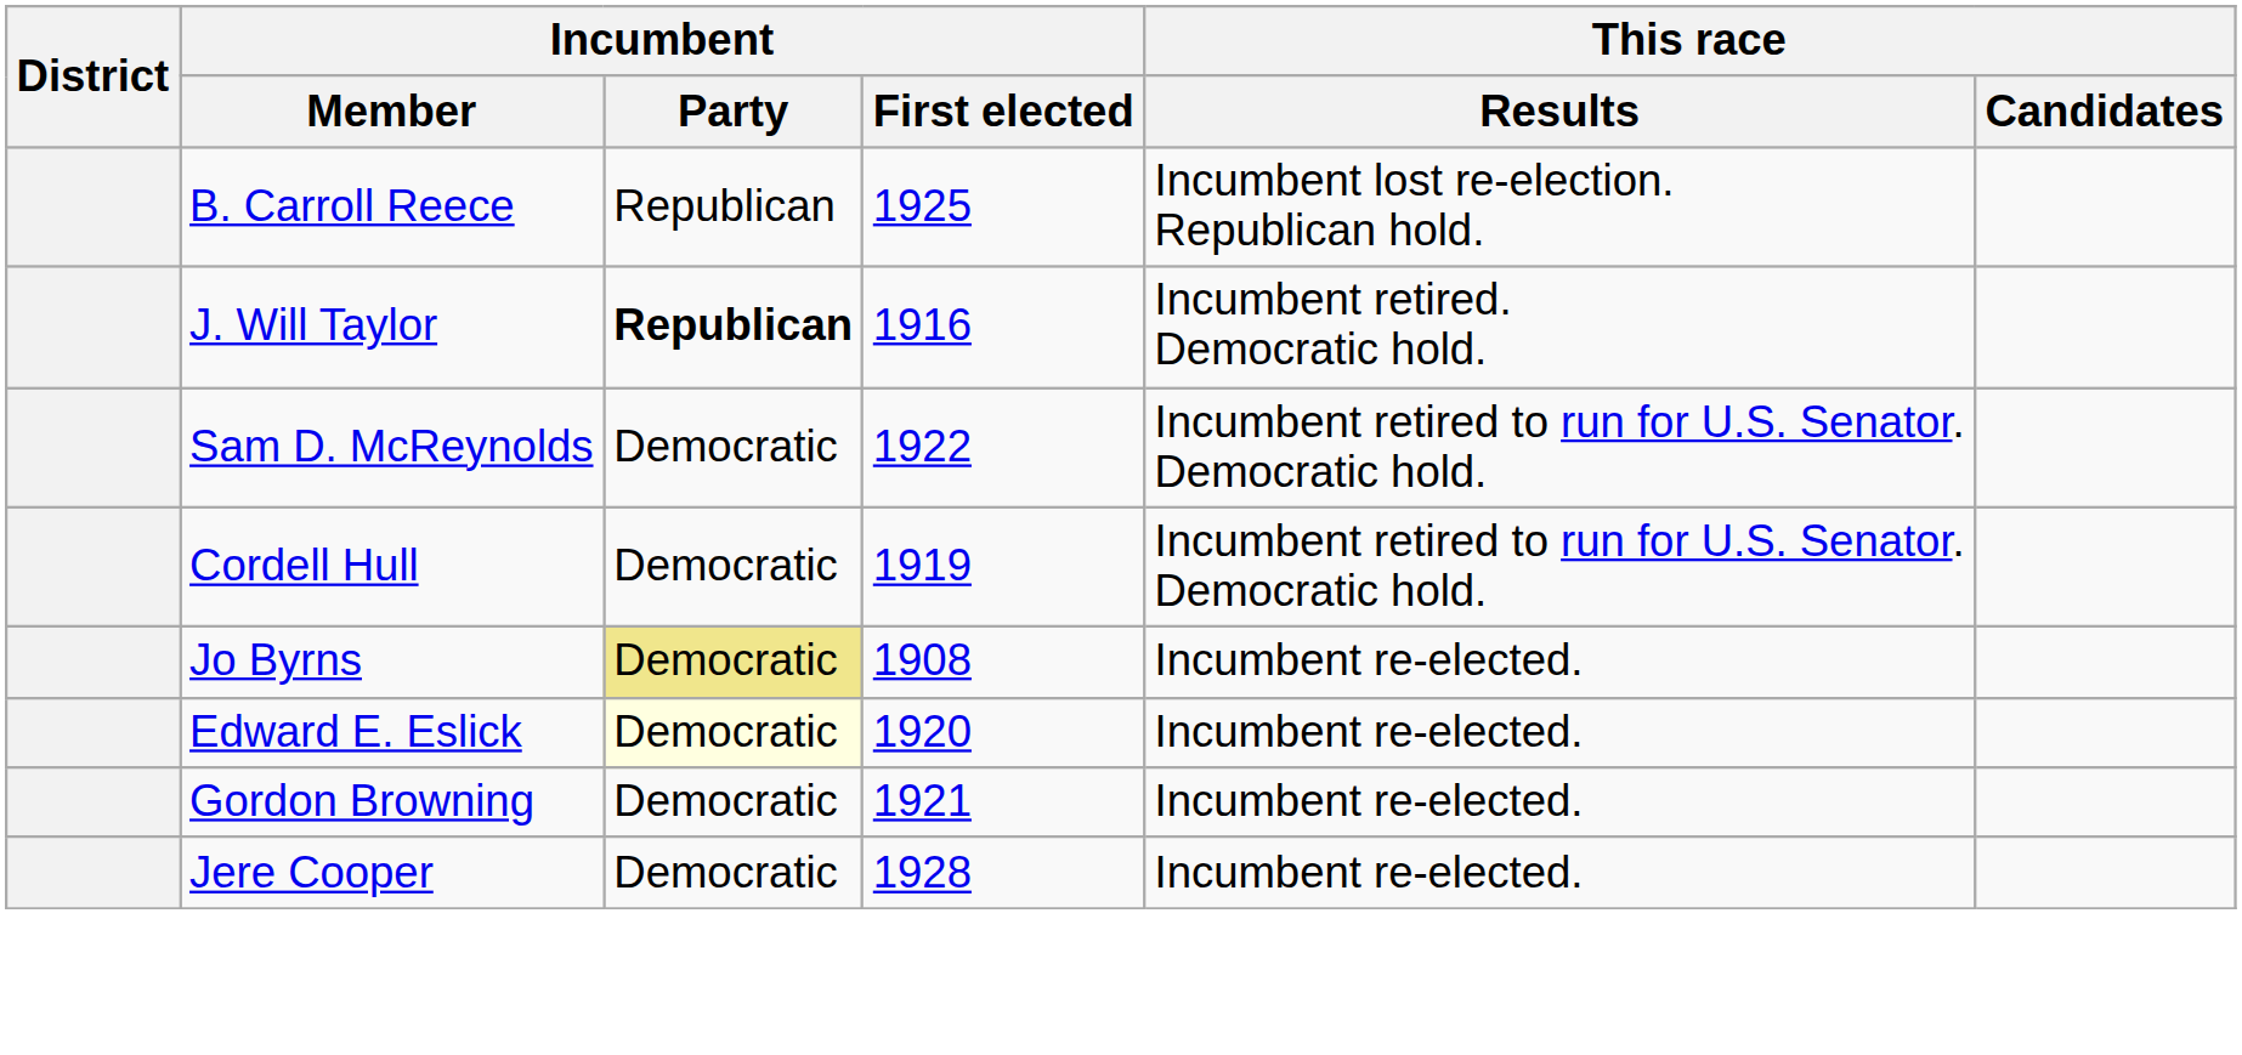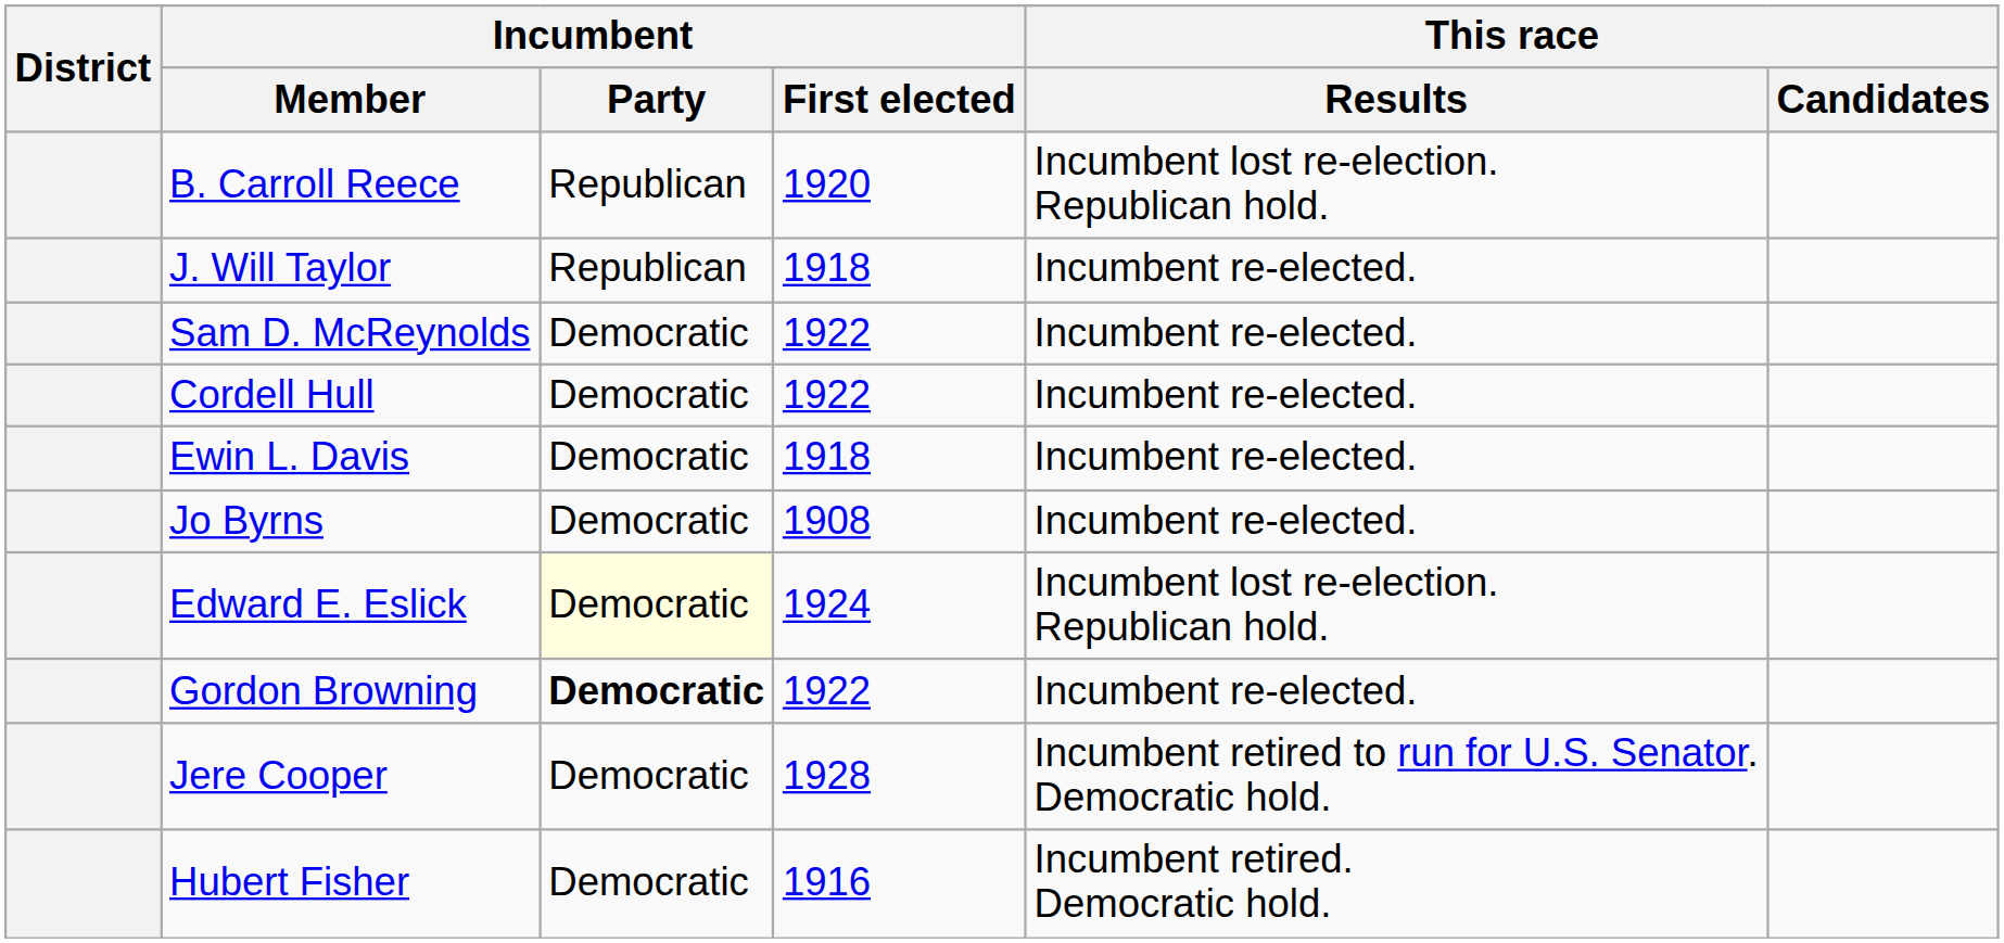 <table class=wikitable>
 <tr>
 <th rowspan=2>District</th>
 <th colspan=3>Incumbent</th>
 <th colspan=2>This race</th>
 </tr>
 <tr>
 <th>Member</th>
 <th>Party</th>
 <th>First elected</th>
 <th>Results</th>
 <th>Candidates</th>
 </tr>
 <tr>
 <th></th>
 <td><a href='#'>B. Carroll Reece</a></td>
 <td>Republican</td>
-<td><a href='#'>1925</a></td>
+<td><a href='#'>1920</a></td>
 <td>Incumbent lost re-election.<br>Republican hold.</td>
 <td nowrap></td>
 </tr>
 <tr>
 <th></th>
 <td><a href='#'>J. Will Taylor</a></td>
-<td><strong>Republican</strong></td>
-<td><a href='#'>1916</a></td>
-<td>Incumbent retired.<br>Democratic hold.</td>
+<td>Republican</td>
+<td><a href='#'>1918</a></td>
+<td>Incumbent re-elected.</td>
 <td nowrap></td>
 </tr>
 <tr>
 <th></th>
 <td><a href='#'>Sam D. McReynolds</a></td>
 <td>Democratic</td>
 <td><a href='#'>1922</a></td>
-<td>Incumbent retired to <a href='#'>run for U.S. Senator</a>.<br>Democratic hold.</td>
+<td>Incumbent re-elected.</td>
 <td nowrap></td>
 </tr>
 <tr>
 <th></th>
 <td><a href='#'>Cordell Hull</a></td>
 <td>Democratic</td>
-<td><a href='#'>1919</a></td>
-<td>Incumbent retired to <a href='#'>run for U.S. Senator</a>.<br>Democratic hold.</td>
+<td><a href='#'>1922</a></td>
+<td>Incumbent re-elected.</td>
+<td nowrap></td>
+</tr>
+<tr>
+<th></th>
+<td><a href='#'>Ewin L. Davis</a></td>
+<td>Democratic</td>
+<td><a href='#'>1918</a></td>
+<td>Incumbent re-elected.</td>
 <td nowrap></td>
 </tr>
 <tr>
 <th></th>
 <td><a href='#'>Jo Byrns</a></td>
-<td style="background: khaki;">Democratic</td>
+<td>Democratic</td>
 <td><a href='#'>1908</a></td>
 <td>Incumbent re-elected.</td>
 <td nowrap></td>
 </tr>
 <tr>
 <th></th>
 <td><a href='#'>Edward E. Eslick</a></td>
 <td style="background: lightyellow;">Democratic</td>
-<td><a href='#'>1920</a></td>
-<td>Incumbent re-elected.</td>
+<td><a href='#'>1924</a></td>
+<td>Incumbent lost re-election.<br>Republican hold.</td>
 <td nowrap></td>
 </tr>
 <tr>
 <th></th>
 <td><a href='#'>Gordon Browning</a></td>
-<td>Democratic</td>
-<td><a href='#'>1921</a></td>
+<td><strong>Democratic</strong></td>
+<td><a href='#'>1922</a></td>
 <td>Incumbent re-elected.</td>
 <td nowrap></td>
 </tr>
 <tr>
 <th></th>
 <td><a href='#'>Jere Cooper</a></td>
 <td>Democratic</td>
 <td><a href='#'>1928</a></td>
-<td>Incumbent re-elected.</td>
+<td>Incumbent retired to <a href='#'>run for U.S. Senator</a>.<br>Democratic hold.</td>
+<td nowrap></td>
+</tr>
+<tr>
+<th></th>
+<td><a href='#'>Hubert Fisher</a></td>
+<td>Democratic</td>
+<td><a href='#'>1916</a></td>
+<td>Incumbent retired.<br>Democratic hold.</td>
 <td nowrap></td>
 </tr>
 </table>
